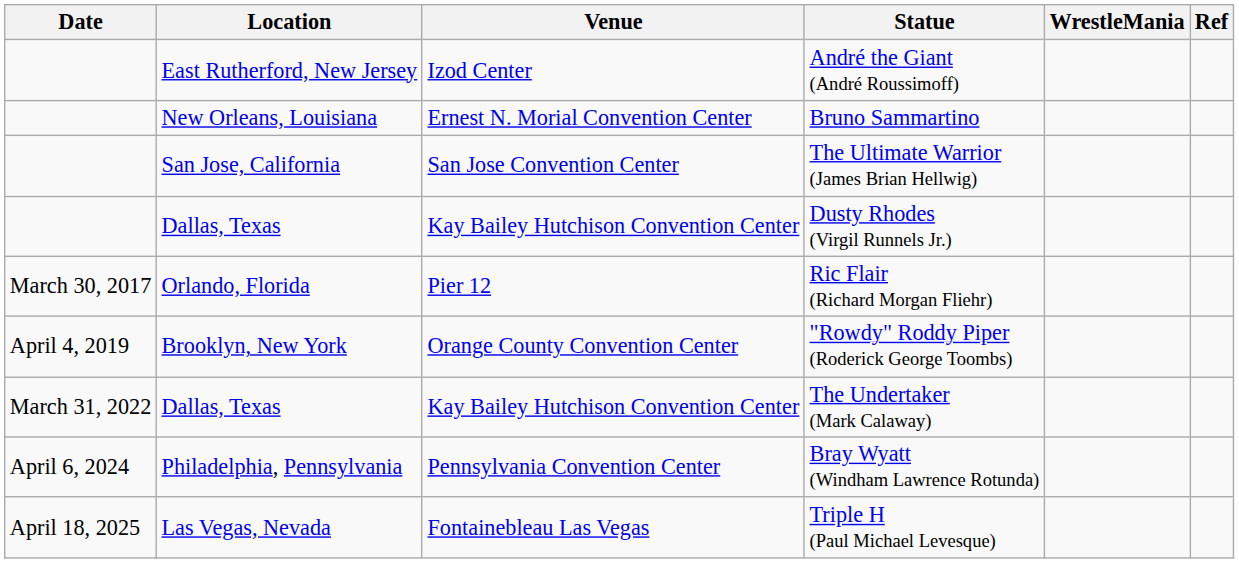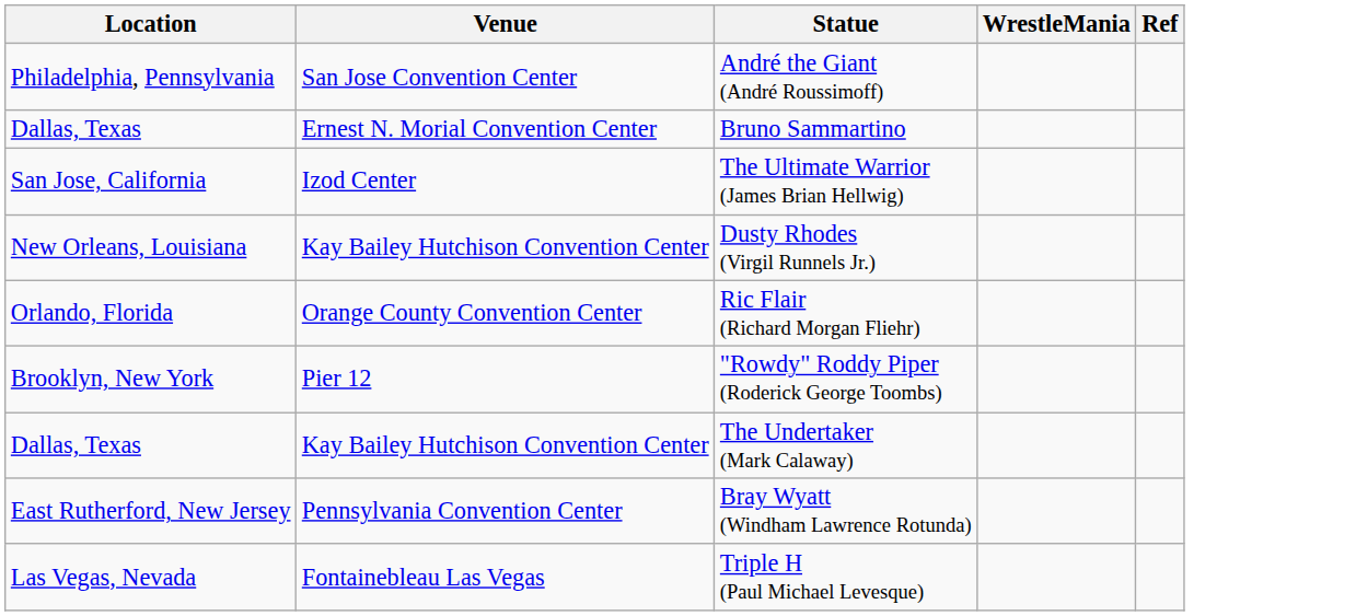 <table class="wikitable sortable">
 <tr>
-<th>Date</th>
 <th>Location</th>
 <th>Venue</th>
 <th>Statue</th>
 <th>WrestleMania</th>
 <th>Ref</th>
 </tr>
 <tr>
-<td></td>
-<td><a href='#'>East Rutherford, New Jersey</a></td>
-<td><a href='#'>Izod Center</a></td>
+<td><a href='#'>Philadelphia</a>, <a href='#'>Pennsylvania</a></td>
+<td><a href='#'>San Jose Convention Center</a></td>
 <td><a href='#'>André the Giant</a><br><small>(André Roussimoff)</small></td>
 <td></td>
 <td></td>
 </tr>
 <tr>
-<td></td>
-<td><a href='#'>New Orleans, Louisiana</a></td>
+<td><a href='#'>Dallas, Texas</a></td>
 <td><a href='#'>Ernest N. Morial Convention Center</a></td>
 <td><a href='#'>Bruno Sammartino</a></td>
 <td></td>
 <td></td>
 </tr>
 <tr>
-<td></td>
 <td><a href='#'>San Jose, California</a></td>
-<td><a href='#'>San Jose Convention Center</a></td>
+<td><a href='#'>Izod Center</a></td>
 <td><a href='#'>The Ultimate Warrior</a><br><small>(James Brian Hellwig)</small></td>
 <td></td>
 <td></td>
 </tr>
 <tr>
-<td></td>
-<td><a href='#'>Dallas, Texas</a></td>
+<td><a href='#'>New Orleans, Louisiana</a></td>
 <td><a href='#'>Kay Bailey Hutchison Convention Center</a></td>
 <td><a href='#'>Dusty Rhodes</a><br><small>(Virgil Runnels Jr.)</small></td>
 <td></td>
 <td></td>
 </tr>
 <tr>
-<td>March 30, 2017</td>
 <td><a href='#'>Orlando, Florida</a></td>
-<td><a href='#'>Pier 12</a></td>
+<td><a href='#'>Orange County Convention Center</a></td>
 <td><a href='#'>Ric Flair</a><br><small>(Richard Morgan Fliehr)</small></td>
 <td></td>
 <td></td>
 </tr>
 <tr>
-<td>April 4, 2019</td>
 <td><a href='#'>Brooklyn, New York</a></td>
-<td><a href='#'>Orange County Convention Center</a></td>
+<td><a href='#'>Pier 12</a></td>
 <td><a href='#'>"Rowdy" Roddy Piper</a><br><small>(Roderick George Toombs)</small></td>
 <td></td>
 <td></td>
 </tr>
 <tr>
-<td>March 31, 2022</td>
 <td><a href='#'>Dallas, Texas</a></td>
 <td><a href='#'>Kay Bailey Hutchison Convention Center</a></td>
 <td><a href='#'>The Undertaker</a><br><small>(Mark Calaway)</small></td>
 <td></td>
 <td></td>
 </tr>
 <tr>
-<td>April 6, 2024</td>
-<td><a href='#'>Philadelphia</a>, <a href='#'>Pennsylvania</a></td>
+<td><a href='#'>East Rutherford, New Jersey</a></td>
 <td><a href='#'>Pennsylvania Convention Center</a></td>
 <td><a href='#'>Bray Wyatt</a><br><small>(Windham Lawrence Rotunda)</small></td>
 <td></td>
 <td></td>
 </tr>
 <tr>
-<td>April 18, 2025</td>
 <td><a href='#'>Las Vegas, Nevada</a></td>
 <td><a href='#'>Fontainebleau Las Vegas</a></td>
 <td><a href='#'>Triple H</a> <br><small>(Paul Michael Levesque)</small></td>
 <td></td>
 <td></td>
 </tr>
 </table>
